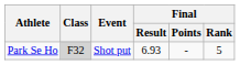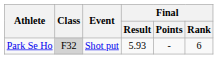 <table class=wikitable style="font-size:90%">
 <tr>
 <th rowspan="2">Athlete</th>
 <th rowspan="2">Class</th>
 <th rowspan="2">Event</th>
 <th colspan="3">Final</th>
 </tr>
 <tr>
 <th>Result</th>
 <th>Points</th>
 <th>Rank</th>
 </tr>
 <tr>
 <td><a href='#'>Park Se Ho</a></td>
 <td style="background: lightgrey; text-align:center;">F32</td>
 <td><a href='#'>Shot put</a></td>
-<td style="text-align:center;">6.93</td>
+<td style="text-align:center;">5.93</td>
 <td style="text-align:center;">-</td>
-<td style="text-align:center;">5</td>
+<td style="text-align:center;">6</td>
 </tr>
 </table>
